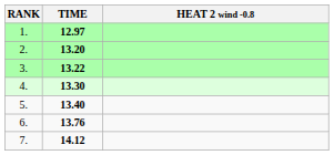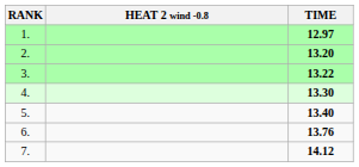 <table class="wikitable" style="border-collapse: collapse; font-size: 90%;">
 <tr>
 <th>RANK</th>
+<th style="width: 20em">HEAT 2 <small>wind -0.8</small></th>
 <th style="width: 5em">TIME</th>
-<th style="width: 20em">HEAT 2 <small>wind -0.8</small></th>
 </tr>
 <tr style="background:#aaffaa;">
 <td align="center">1.</td>
+<td></td>
 <td align="center"><strong>12.97</strong></td>
-<td></td>
 </tr>
 <tr style="background:#aaffaa;">
 <td align="center">2.</td>
+<td></td>
 <td align="center"><strong>13.20</strong></td>
-<td></td>
 </tr>
 <tr style="background:#aaffaa;">
 <td align="center">3.</td>
+<td></td>
 <td align="center"><strong>13.22</strong></td>
-<td></td>
 </tr>
 <tr style="background:#ddffdd;">
 <td align="center">4.</td>
+<td></td>
 <td align="center"><strong>13.30</strong></td>
-<td></td>
 </tr>
 <tr>
 <td align="center">5.</td>
+<td></td>
 <td align="center"><strong>13.40</strong></td>
-<td></td>
 </tr>
 <tr>
 <td align="center">6.</td>
+<td></td>
 <td align="center"><strong>13.76</strong></td>
-<td></td>
 </tr>
 <tr>
 <td align="center">7.</td>
+<td></td>
 <td align="center"><strong>14.12</strong></td>
-<td></td>
 </tr>
 </table>
